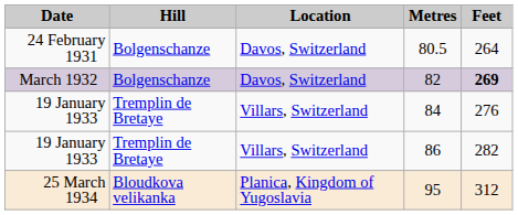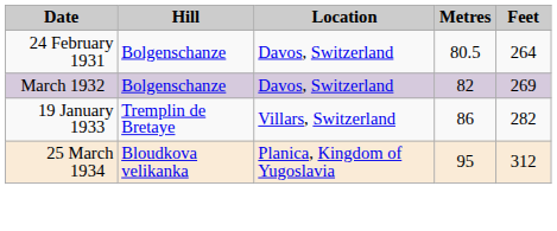 <table class="wikitable sortable" style="text-align:left; line-height:16px; width:40%;">
 <tr>
 <th style="background-color: #ccc;" width="115">Date</th>
 <th style="background-color: #ccc;" width="130">Hill</th>
 <th style="background-color: #ccc;" width="200">Location</th>
 <th style="background-color: #ccc;" width="50">Metres</th>
 <th style="background-color: #ccc;" width="50">Feet</th>
 </tr>
 <tr>
 <td align=right>24 February 1931  </td>
 <td><a href='#'>Bolgenschanze</a></td>
 <td><a href='#'>Davos</a>, <a href='#'>Switzerland</a></td>
 <td align=center>80.5</td>
 <td align=center>264</td>
 </tr>
 <tr bgcolor=#D6CADD>
 <td align=right>March 1932  </td>
 <td><a href='#'>Bolgenschanze</a></td>
 <td><a href='#'>Davos</a>, <a href='#'>Switzerland</a></td>
 <td align=center>82</td>
-<td align=center><strong>269</strong></td>
-</tr>
-<tr>
-<td align=right>19 January 1933  </td>
-<td><a href='#'>Tremplin de Bretaye</a></td>
-<td><a href='#'>Villars</a>, <a href='#'>Switzerland</a></td>
-<td align=center>84</td>
-<td align=center>276</td>
+<td align=center>269</td>
 </tr>
 <tr>
 <td align=right>19 January 1933  </td>
 <td><a href='#'>Tremplin de Bretaye</a></td>
 <td><a href='#'>Villars</a>, <a href='#'>Switzerland</a></td>
 <td align=center>86</td>
 <td align=center>282</td>
 </tr>
 <tr bgcolor=#FAEBD7>
 <td align=right>25 March 1934  </td>
 <td><a href='#'>Bloudkova velikanka</a></td>
 <td><a href='#'>Planica</a>, <a href='#'>Kingdom of Yugoslavia</a></td>
 <td align=center>95</td>
 <td align=center>312</td>
 </tr>
 </table>
